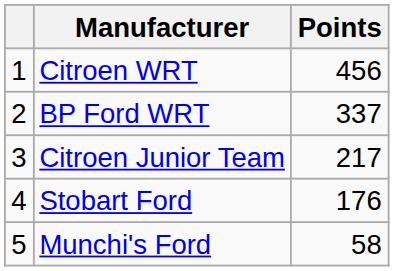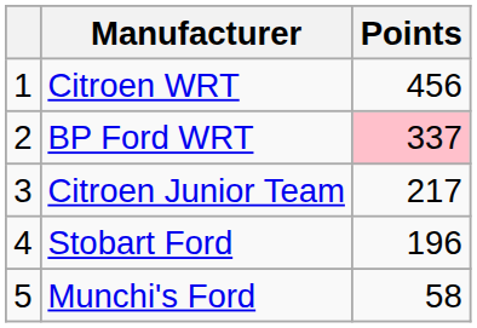 <table class="wikitable" style="font-size: 95%;">
 <tr>
 <th></th>
 <th>Manufacturer</th>
 <th>Points</th>
 </tr>
 <tr>
 <td>1</td>
 <td> <a href='#'>Citroen WRT</a></td>
 <td align="right">456</td>
 </tr>
 <tr>
 <td>2</td>
 <td> <a href='#'>BP Ford WRT</a></td>
-<td align="right">337</td>
+<td align="right" style="background: pink;">337</td>
 </tr>
 <tr>
 <td>3</td>
 <td> <a href='#'>Citroen Junior Team</a></td>
 <td align="right">217</td>
 </tr>
 <tr>
 <td>4</td>
 <td> <a href='#'>Stobart Ford</a></td>
-<td align="right">176</td>
+<td align="right">196</td>
 </tr>
 <tr>
 <td>5</td>
 <td> <a href='#'>Munchi's Ford</a></td>
 <td align="right">58</td>
 </tr>
 </table>
